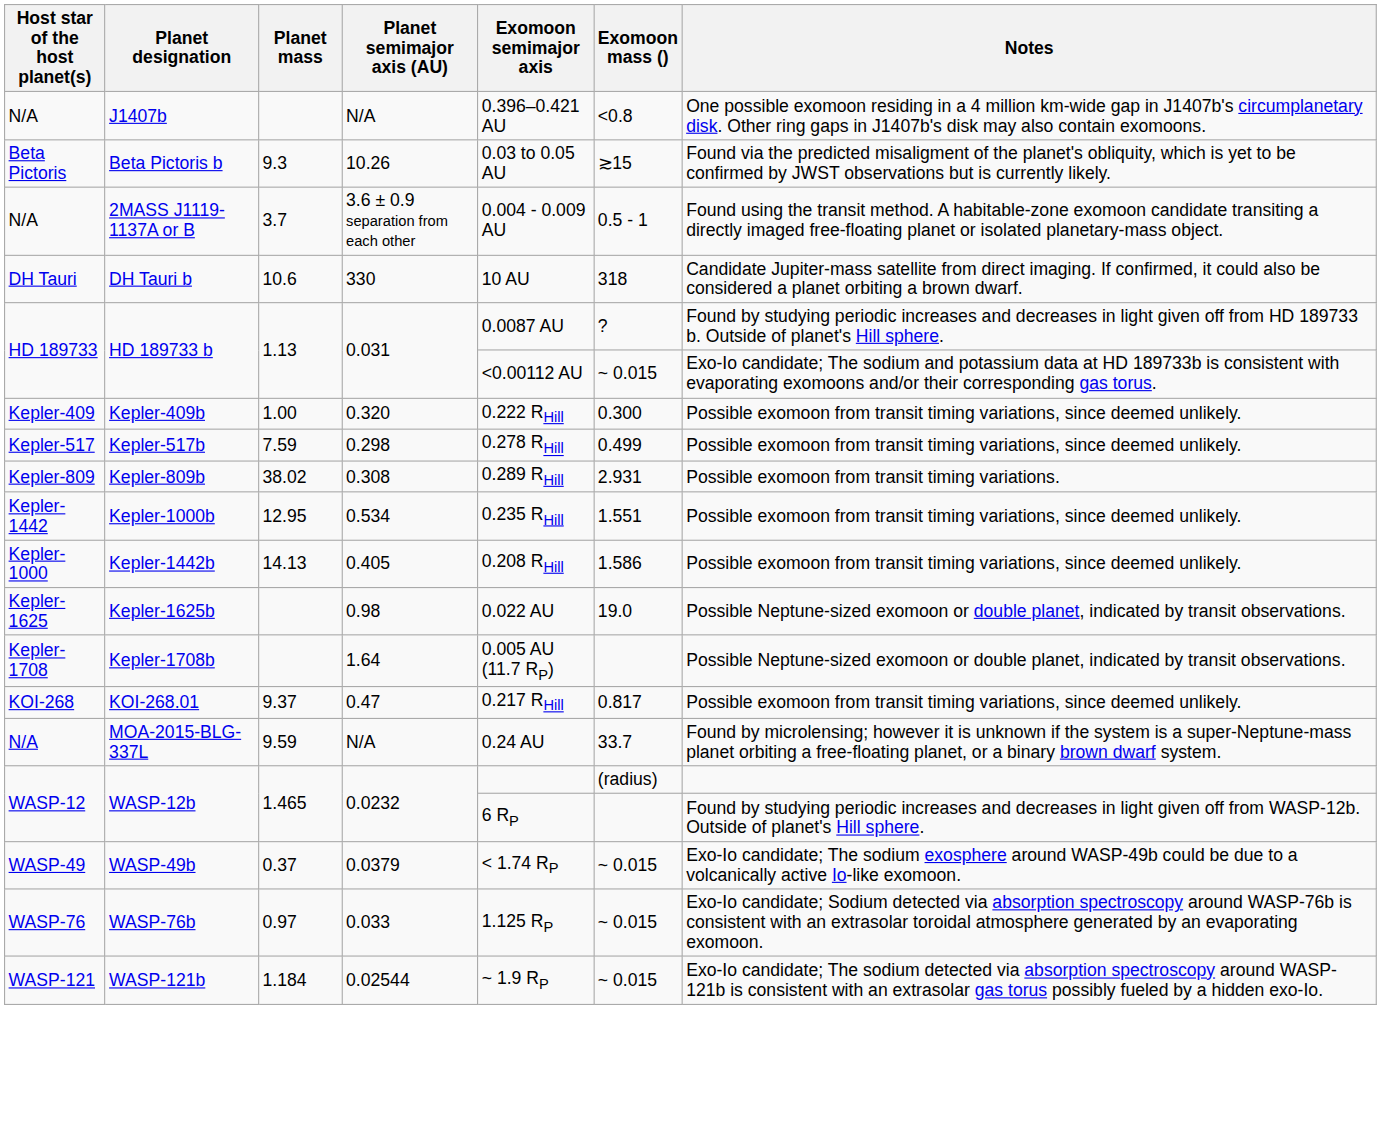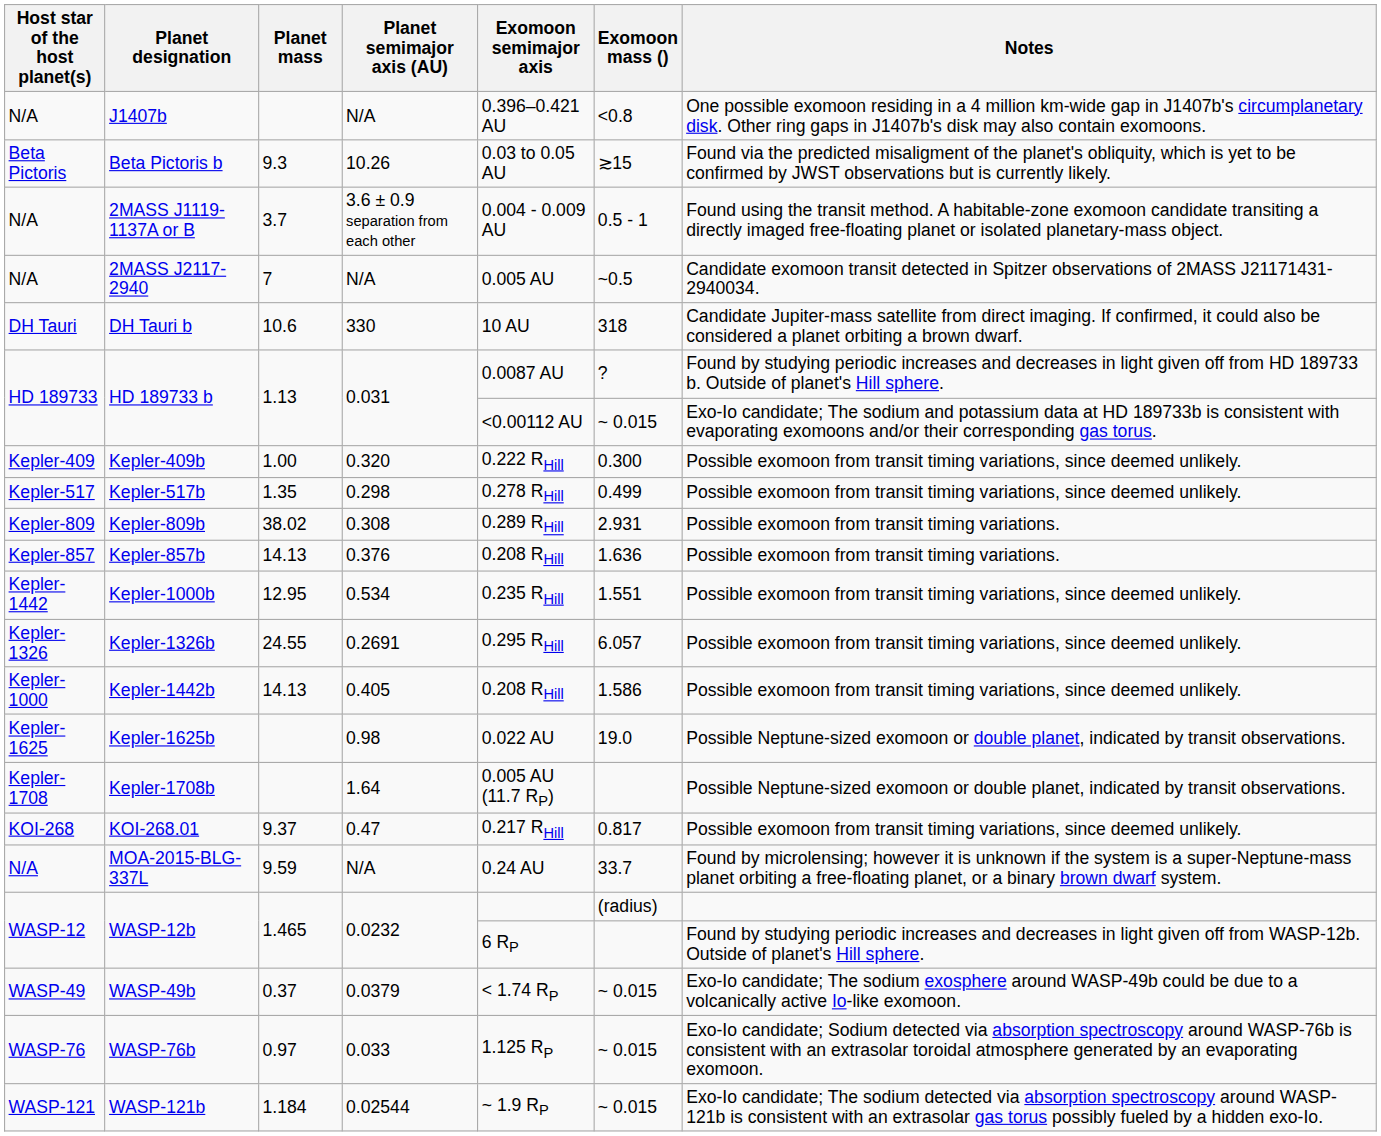 <table class="wikitable sortable">
 <tr>
 <th>Host star<br>of the<br>host planet(s)</th>
 <th>Planet designation</th>
 <th>Planet mass</th>
 <th>Planet<br>semimajor<br>axis (AU)</th>
 <th>Exomoon<br>semimajor<br>axis</th>
 <th>Exomoon<br>mass ()</th>
 <th>Notes</th>
 </tr>
 <tr>
 <td>N/A</td>
 <td><a href='#'>J1407b</a></td>
 <td> </td>
 <td>N/A</td>
 <td>0.396–0.421 AU</td>
 <td><0.8</td>
 <td>One possible exomoon residing in a 4 million km-wide gap in J1407b's <a href='#'>circumplanetary disk</a>. Other ring gaps in J1407b's disk may also contain exomoons.</td>
 </tr>
 <tr>
 <td><a href='#'>Beta Pictoris</a></td>
 <td><a href='#'>Beta Pictoris b</a></td>
 <td>9.3 </td>
 <td>10.26</td>
 <td>0.03 to 0.05 AU</td>
 <td>≳15</td>
 <td>Found via the predicted misaligment of the planet's obliquity, which is yet to be confirmed by JWST observations but is currently likely.</td>
 </tr>
 <tr>
 <td>N/A</td>
 <td><a href='#'>2MASS J1119-1137A or B</a></td>
 <td>3.7 </td>
 <td>3.6 ± 0.9<br><small>separation from each other</small></td>
 <td>0.004 - 0.009 AU</td>
 <td>0.5 - 1</td>
 <td>Found using the transit method. A habitable-zone exomoon candidate transiting a directly imaged free-floating planet or isolated planetary-mass object.</td>
 </tr>
 <tr>
+<td>N/A</td>
+<td><a href='#'>2MASS J2117-2940</a></td>
+<td>7 </td>
+<td>N/A</td>
+<td>0.005 AU</td>
+<td>~0.5</td>
+<td>Candidate exomoon transit detected in Spitzer observations of 2MASS J21171431-2940034.</td>
+</tr>
+<tr>
 <td><a href='#'>DH Tauri</a></td>
 <td><a href='#'>DH Tauri b</a></td>
 <td>10.6 </td>
 <td>330</td>
 <td>10 AU</td>
 <td>318</td>
 <td>Candidate Jupiter-mass satellite from direct imaging. If confirmed, it could also be considered a planet orbiting a brown dwarf.</td>
 </tr>
 <tr>
 <td rowspan="2"><a href='#'>HD 189733</a></td>
 <td rowspan="2"><a href='#'>HD 189733 b</a></td>
 <td rowspan="2">1.13 </td>
 <td rowspan="2">0.031</td>
 <td>0.0087 AU</td>
 <td>?</td>
 <td>Found by studying periodic increases and decreases in light given off from HD 189733 b. Outside of planet's <a href='#'>Hill sphere</a>.</td>
 </tr>
 <tr>
 <td><0.00112 AU</td>
 <td>~ 0.015</td>
 <td>Exo-Io candidate;  The sodium and potassium data at HD 189733b is consistent with evaporating exomoons and/or their corresponding <a href='#'>gas torus</a>.</td>
 </tr>
 <tr>
 <td><a href='#'>Kepler-409</a></td>
 <td><a href='#'>Kepler-409b</a></td>
 <td>1.00 </td>
 <td>0.320</td>
 <td>0.222 R<sub><a href='#'>Hill</a></sub></td>
 <td>0.300</td>
 <td>Possible exomoon from transit timing variations, since deemed unlikely.</td>
 </tr>
 <tr>
 <td><a href='#'>Kepler-517</a></td>
 <td><a href='#'>Kepler-517b</a></td>
-<td>7.59 </td>
+<td>1.35 </td>
 <td>0.298</td>
 <td>0.278 R<sub><a href='#'>Hill</a></sub></td>
 <td>0.499</td>
 <td>Possible exomoon from transit timing variations, since deemed unlikely.</td>
 </tr>
 <tr>
 <td><a href='#'>Kepler-809</a></td>
 <td><a href='#'>Kepler-809b</a></td>
 <td>38.02 </td>
 <td>0.308</td>
 <td>0.289 R<sub><a href='#'>Hill</a></sub></td>
 <td>2.931</td>
 <td>Possible exomoon from transit timing variations.</td>
 </tr>
 <tr>
+<td><a href='#'>Kepler-857</a></td>
+<td><a href='#'>Kepler-857b</a></td>
+<td>14.13 </td>
+<td>0.376</td>
+<td>0.208 R<sub><a href='#'>Hill</a></sub></td>
+<td>1.636</td>
+<td>Possible exomoon from transit timing variations.</td>
+</tr>
+<tr>
 <td><a href='#'>Kepler-1442</a></td>
 <td><a href='#'>Kepler-1000b</a></td>
 <td>12.95 </td>
 <td>0.534</td>
 <td>0.235 R<sub><a href='#'>Hill</a></sub></td>
 <td>1.551</td>
+<td>Possible exomoon from transit timing variations, since deemed unlikely.</td>
+</tr>
+<tr>
+<td><a href='#'>Kepler-1326</a></td>
+<td><a href='#'>Kepler-1326b</a></td>
+<td>24.55 </td>
+<td>0.2691</td>
+<td>0.295 R<sub><a href='#'>Hill</a></sub></td>
+<td>6.057</td>
 <td>Possible exomoon from transit timing variations, since deemed unlikely.</td>
 </tr>
 <tr>
 <td><a href='#'>Kepler-1000</a></td>
 <td><a href='#'>Kepler-1442b</a></td>
 <td>14.13 </td>
 <td>0.405</td>
 <td>0.208 R<sub><a href='#'>Hill</a></sub></td>
 <td>1.586</td>
 <td>Possible exomoon from transit timing variations, since deemed unlikely.</td>
 </tr>
 <tr>
 <td><a href='#'>Kepler-1625</a></td>
 <td><a href='#'>Kepler-1625b</a></td>
 <td> </td>
 <td>0.98</td>
 <td>0.022 AU</td>
 <td>19.0</td>
 <td>Possible Neptune-sized exomoon or <a href='#'>double planet</a>, indicated by transit observations.</td>
 </tr>
 <tr>
 <td><a href='#'>Kepler-1708</a></td>
 <td><a href='#'>Kepler-1708b</a></td>
 <td> </td>
 <td>1.64</td>
 <td>0.005 AU <br>(11.7 R<sub>P</sub>)</td>
 <td></td>
 <td>Possible Neptune-sized exomoon or double planet, indicated by transit observations.</td>
 </tr>
 <tr>
 <td><a href='#'>KOI-268</a></td>
 <td><a href='#'>KOI-268.01</a></td>
 <td>9.37 </td>
 <td>0.47</td>
 <td>0.217 R<sub><a href='#'>Hill</a></sub></td>
 <td>0.817</td>
 <td>Possible exomoon from transit timing variations, since deemed unlikely.</td>
 </tr>
 <tr>
 <td><a href='#'>N/A</a></td>
 <td><a href='#'>MOA-2015-BLG-337L</a></td>
 <td>9.59 </td>
 <td>N/A</td>
 <td>0.24 AU</td>
 <td>33.7</td>
 <td>Found by microlensing; however it is unknown if the system is a super-Neptune-mass planet orbiting a free-floating planet, or a binary <a href='#'>brown dwarf</a> system.</td>
 </tr>
 <tr>
 <td rowspan="2"><a href='#'>WASP-12</a></td>
 <td rowspan="2"><a href='#'>WASP-12b</a></td>
 <td rowspan="2">1.465 </td>
 <td rowspan="2">0.0232</td>
 <td></td>
 <td> (radius)</td>
 <td></td>
 </tr>
 <tr>
 <td>6 R<sub>P</sub></td>
 <td></td>
 <td>Found by studying periodic increases and decreases in light given off from WASP-12b. Outside of planet's <a href='#'>Hill sphere</a>.</td>
 </tr>
 <tr>
 <td><a href='#'>WASP-49</a></td>
 <td><a href='#'>WASP-49b</a></td>
 <td>0.37 </td>
 <td>0.0379</td>
 <td>< 1.74 R<sub>P</sub></td>
 <td>~ 0.015</td>
 <td>Exo-Io candidate; The sodium <a href='#'>exosphere</a> around WASP-49b could be due to a volcanically active <a href='#'>Io</a>-like exomoon.</td>
 </tr>
 <tr>
 <td><a href='#'>WASP-76</a></td>
 <td><a href='#'>WASP-76b</a></td>
 <td>0.97 </td>
 <td>0.033</td>
 <td>1.125 R<sub>P</sub></td>
 <td>~ 0.015</td>
 <td>Exo-Io candidate; Sodium detected via <a href='#'>absorption spectroscopy</a> around WASP-76b is consistent with an extrasolar toroidal atmosphere generated by an evaporating exomoon.</td>
 </tr>
 <tr>
 <td><a href='#'>WASP-121</a></td>
 <td><a href='#'>WASP-121b</a></td>
 <td>1.184 </td>
 <td>0.02544</td>
 <td>~ 1.9 R<sub>P</sub></td>
 <td>~ 0.015</td>
 <td>Exo-Io candidate; The sodium detected via <a href='#'>absorption spectroscopy</a> around WASP-121b is consistent with an extrasolar <a href='#'>gas torus</a> possibly fueled by a hidden exo-Io.</td>
 </tr>
 </table>
